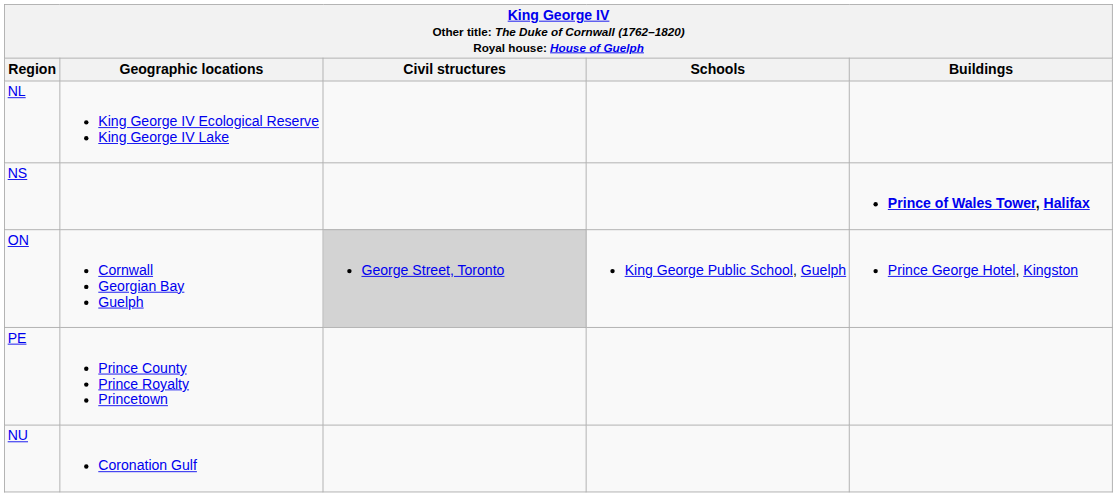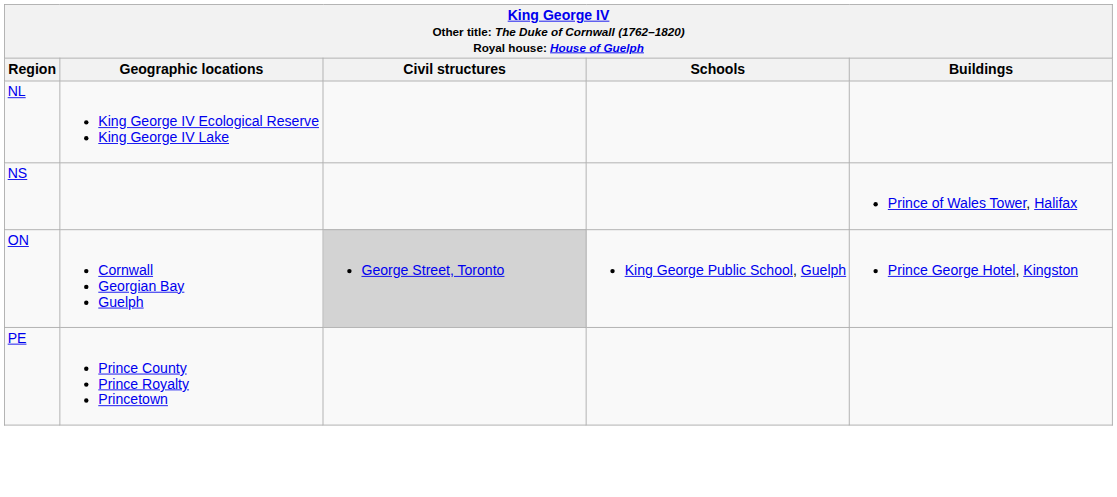 <table class="wikitable">
 <tr>
 <th colspan="5"> <a href='#'>King George IV</a><br><small>Other title: <em>The Duke of Cornwall (1762–1820)</em></small><br><small>Royal house: <em><a href='#'>House of Guelph</a></em></small></th>
 </tr>
 <tr>
 <th width="5%">Region</th>
 <th width="23.75%">Geographic locations</th>
 <th width="23.75%">Civil structures</th>
 <th width="23.75%">Schools</th>
 <th width="23.75%">Buildings</th>
 </tr>
 <tr>
 <td align=left valign=top> <a href='#'>NL</a></td>
 <td align=left valign=top><br><ul><li><a href='#'>King George IV Ecological Reserve</a></li><li><a href='#'>King George IV Lake</a></li></ul></td>
 <td></td>
 <td></td>
 <td></td>
 </tr>
 <tr>
 <td align=left valign=top> <a href='#'>NS</a></td>
 <td></td>
 <td></td>
 <td></td>
-<td align=left valign=top><strong><br><ul><li><a href='#'>Prince of Wales Tower</a>, <a href='#'>Halifax</a></li></ul></strong></td>
+<td align=left valign=top><br><ul><li><a href='#'>Prince of Wales Tower</a>, <a href='#'>Halifax</a></li></ul></td>
 </tr>
 <tr>
 <td align=left valign=top> <a href='#'>ON</a></td>
 <td align=left valign=top><br><ul><li><a href='#'>Cornwall</a></li><li><a href='#'>Georgian Bay</a></li><li><a href='#'>Guelph</a></li></ul></td>
 <td align=left valign=top style="background: lightgrey;"><br><ul><li><a href='#'>George Street, Toronto</a></li></ul></td>
 <td align=left valign=top><br><ul><li><a href='#'>King George Public School</a>, <a href='#'>Guelph</a></li></ul></td>
 <td align=left valign=top><br><ul><li><a href='#'>Prince George Hotel</a>, <a href='#'>Kingston</a></li></ul></td>
 </tr>
 <tr>
 <td align=left valign=top> <a href='#'>PE</a></td>
 <td align=left valign=top><br><ul><li><a href='#'>Prince County</a></li><li><a href='#'>Prince Royalty</a></li><li><a href='#'>Princetown</a></li></ul></td>
 <td></td>
 <td></td>
 <td></td>
 </tr>
-<tr>
-<td align=left valign=top> <a href='#'>NU</a></td>
-<td align=left valign=top><br><ul><li><a href='#'>Coronation Gulf</a></li></ul></td>
-<td></td>
-<td></td>
-<td></td>
-</tr>
 </table>
